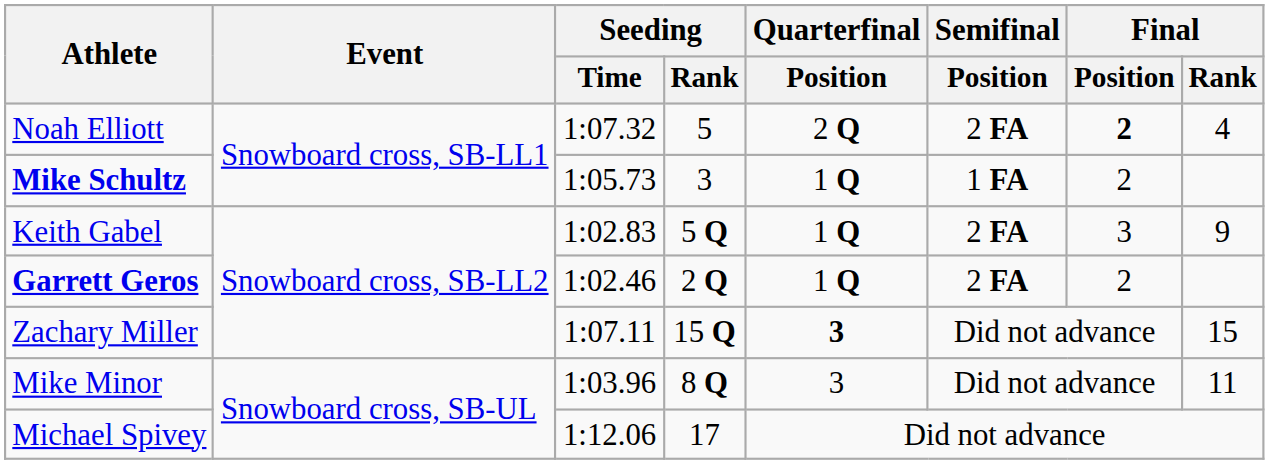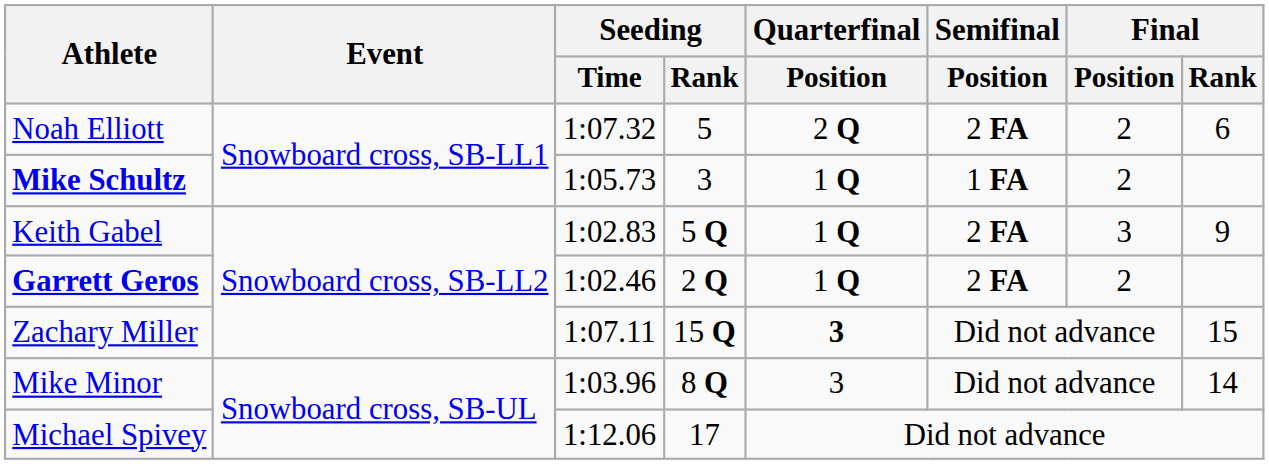 <table class=wikitable style=font-size:90%;text-align:center>
 <tr>
 <th rowspan=2>Athlete</th>
 <th rowspan=2>Event</th>
 <th colspan=2>Seeding</th>
 <th>Quarterfinal</th>
 <th>Semifinal</th>
 <th colspan=2>Final</th>
 </tr>
 <tr style=font-size:95%>
 <th>Time</th>
 <th>Rank</th>
 <th>Position</th>
 <th>Position</th>
 <th>Position</th>
 <th>Rank</th>
 </tr>
 <tr>
 <td align=left><a href='#'>Noah Elliott</a></td>
 <td align=left rowspan=2><a href='#'>Snowboard cross, SB-LL1</a></td>
 <td>1:07.32</td>
 <td>5</td>
 <td>2 <strong>Q</strong></td>
 <td>2 <strong>FA</strong></td>
-<td><strong>2</strong></td>
-<td>4</td>
+<td>2</td>
+<td>6</td>
 </tr>
 <tr>
 <td align=left><strong><a href='#'>Mike Schultz</a></strong></td>
 <td>1:05.73</td>
 <td>3</td>
 <td>1 <strong>Q</strong></td>
 <td>1 <strong>FA</strong></td>
 <td>2</td>
 <td></td>
 </tr>
 <tr>
 <td align=left><a href='#'>Keith Gabel</a></td>
 <td align=left rowspan=3><a href='#'>Snowboard cross, SB-LL2</a></td>
 <td>1:02.83</td>
 <td>5 <strong>Q</strong></td>
 <td>1 <strong>Q</strong></td>
 <td>2 <strong>FA</strong></td>
 <td>3</td>
 <td>9</td>
 </tr>
 <tr>
 <td align=left><strong><a href='#'>Garrett Geros</a></strong></td>
 <td>1:02.46</td>
 <td>2 <strong>Q</strong></td>
 <td>1 <strong>Q</strong></td>
 <td>2 <strong>FA</strong></td>
 <td>2</td>
 <td></td>
 </tr>
 <tr>
 <td align=left><a href='#'>Zachary Miller</a></td>
 <td>1:07.11</td>
 <td>15 <strong>Q</strong></td>
 <td><strong>3</strong></td>
 <td colspan=2>Did not advance</td>
 <td>15</td>
 </tr>
 <tr>
 <td align=left><a href='#'>Mike Minor</a></td>
 <td align=left rowspan=2><a href='#'>Snowboard cross, SB-UL</a></td>
 <td>1:03.96</td>
 <td>8 <strong>Q</strong></td>
 <td>3</td>
 <td colspan=2>Did not advance</td>
-<td>11</td>
+<td>14</td>
 </tr>
 <tr>
 <td align=left><a href='#'>Michael Spivey</a></td>
 <td>1:12.06</td>
 <td>17</td>
 <td colspan=4>Did not advance</td>
 </tr>
 </table>
